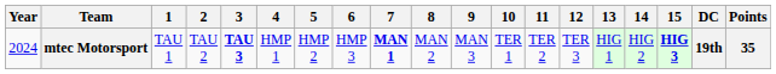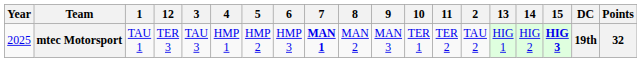 <table class="wikitable" style="text-align:center; font-size:85%">
 <tr>
 <th>Year</th>
 <th>Team</th>
 <th>1</th>
-<th>2</th>
+<th>12</th>
 <th>3</th>
 <th>4</th>
 <th>5</th>
 <th>6</th>
 <th>7</th>
 <th>8</th>
 <th>9</th>
 <th>10</th>
 <th>11</th>
-<th>12</th>
+<th>2</th>
 <th>13</th>
 <th>14</th>
 <th>15</th>
 <th>DC</th>
 <th>Points</th>
 </tr>
 <tr>
-<td><a href='#'>2024</a></td>
+<td><a href='#'>2025</a></td>
 <th nowrap>mtec Motorsport</th>
 <td><a href='#'>TAU<br>1</a></td>
-<td><a href='#'>TAU<br>2</a></td>
-<td><strong><a href='#'>TAU<br>3</a></strong></td>
+<td><a href='#'>TER<br>3</a></td>
+<td><a href='#'>TAU<br>3</a></td>
 <td><a href='#'>HMP<br>1</a></td>
 <td><a href='#'>HMP<br>2</a></td>
 <td><a href='#'>HMP<br>3</a></td>
 <td><strong><a href='#'>MAN<br>1</a></strong></td>
 <td><a href='#'>MAN<br>2</a></td>
 <td><a href='#'>MAN<br>3</a></td>
 <td><a href='#'>TER<br>1</a></td>
 <td><a href='#'>TER<br>2</a></td>
-<td><a href='#'>TER<br>3</a></td>
+<td><a href='#'>TAU<br>2</a></td>
 <td style="background:#DFFFDF;"><a href='#'>HIG<br>1</a><br></td>
 <td style="background:#DFFFDF;"><a href='#'>HIG<br>2</a><br></td>
 <td style="background:#DFFFDF;"><strong><a href='#'>HIG<br>3</a></strong><br></td>
 <th>19th</th>
-<th>35</th>
+<th>32</th>
 </tr>
 </table>
